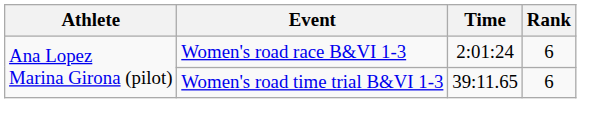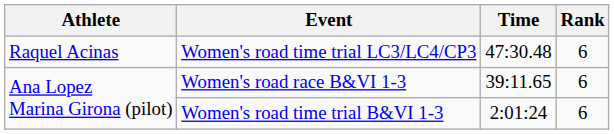 <table class=wikitable style="font-size:90%">
 <tr>
 <th>Athlete</th>
 <th>Event</th>
 <th>Time</th>
 <th>Rank</th>
 </tr>
 <tr>
+<td><a href='#'>Raquel Acinas</a></td>
+<td><a href='#'>Women's road time trial LC3/LC4/CP3</a></td>
+<td style="text-align:center;">47:30.48</td>
+<td style="text-align:center;">6</td>
+</tr>
+<tr>
 <td rowspan="2"><a href='#'>Ana Lopez</a><br> <a href='#'>Marina Girona</a> (pilot)</td>
 <td><a href='#'>Women's road race B&VI 1-3</a></td>
-<td style="text-align:center;">2:01:24</td>
+<td style="text-align:center;">39:11.65</td>
 <td style="text-align:center;">6</td>
 </tr>
 <tr>
 <td><a href='#'>Women's road time trial B&VI 1-3</a></td>
-<td style="text-align:center;">39:11.65</td>
+<td style="text-align:center;">2:01:24</td>
 <td style="text-align:center;">6</td>
 </tr>
 </table>
